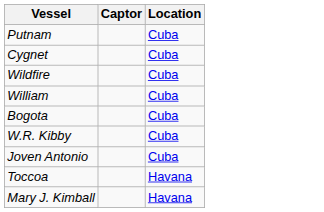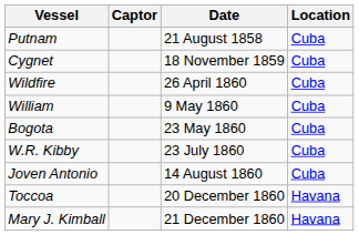 <table class="wikitable sortable">
 <tr>
 <th>Vessel</th>
 <th>Captor</th>
+<th>Date</th>
 <th>Location</th>
 </tr>
 <tr>
 <td><em>Putnam</em></td>
 <td></td>
+<td>21 August 1858</td>
 <td><a href='#'>Cuba</a></td>
 </tr>
 <tr>
 <td><em>Cygnet</em></td>
 <td></td>
+<td>18 November 1859</td>
 <td><a href='#'>Cuba</a></td>
 </tr>
 <tr>
 <td><em>Wildfire</em></td>
 <td></td>
+<td>26 April 1860</td>
 <td><a href='#'>Cuba</a></td>
 </tr>
 <tr>
 <td><em>William</em></td>
 <td></td>
+<td>9 May 1860</td>
 <td><a href='#'>Cuba</a></td>
 </tr>
 <tr>
 <td><em>Bogota</em></td>
 <td></td>
+<td>23 May 1860</td>
 <td><a href='#'>Cuba</a></td>
 </tr>
 <tr>
 <td><em>W.R. Kibby</em></td>
 <td></td>
+<td>23 July 1860</td>
 <td><a href='#'>Cuba</a></td>
 </tr>
 <tr>
 <td><em>Joven Antonio</em></td>
 <td></td>
+<td>14 August 1860</td>
 <td><a href='#'>Cuba</a></td>
 </tr>
 <tr>
 <td><em>Toccoa</em></td>
 <td></td>
+<td>20 December 1860</td>
 <td><a href='#'>Havana</a></td>
 </tr>
 <tr>
 <td><em>Mary J. Kimball</em></td>
 <td></td>
+<td>21 December 1860</td>
 <td><a href='#'>Havana</a></td>
 </tr>
 </table>
